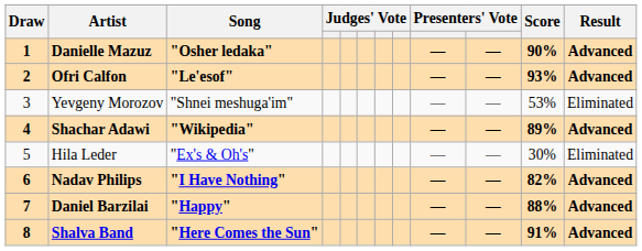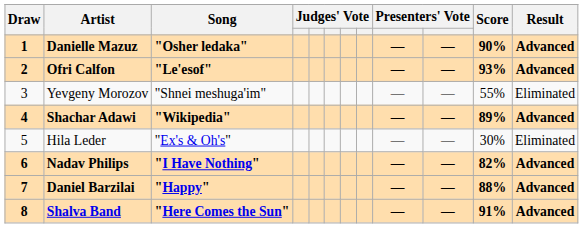 <table class="sortable wikitable" style="margin: 1em auto 1em auto; text-align:center; font-size:90%; line-height:18px;">
 <tr>
 </tr>
 <tr>
 <th rowspan="2">Draw</th>
 <th rowspan="2">Artist</th>
 <th rowspan="2">Song</th>
 <th colspan="5" class="unsortable">Judges' Vote</th>
 <th colspan="2" class="unsortable">Presenters' Vote</th>
 <th rowspan="2">Score</th>
 <th rowspan="2">Result</th>
 </tr>
 <tr>
 <th class="unsortable"></th>
 <th class="unsortable"></th>
 <th class="unsortable"></th>
 <th class="unsortable"></th>
 <th class="unsortable"></th>
 <th class="unsortable"></th>
 <th class="unsortable"></th>
 </tr>
 <tr style="font-weight:bold; background:#FFDEAD;">
 <td>1</td>
 <td align="left">Danielle Mazuz</td>
 <td align="left">"Osher ledaka"</td>
 <td></td>
 <td></td>
 <td></td>
 <td></td>
 <td></td>
 <td>—</td>
 <td>—</td>
 <td>90%</td>
 <td>Advanced</td>
 </tr>
 <tr style="font-weight:bold; background:#FFDEAD;">
 <td>2</td>
 <td align="left">Ofri Calfon</td>
 <td align="left">"Le'esof"</td>
 <td></td>
 <td></td>
 <td></td>
 <td></td>
 <td></td>
 <td>—</td>
 <td>—</td>
 <td>93%</td>
 <td>Advanced</td>
 </tr>
 <tr>
 <td>3</td>
 <td align="left">Yevgeny Morozov</td>
 <td align="left">"Shnei meshuga'im"</td>
 <td></td>
 <td></td>
 <td></td>
 <td></td>
 <td></td>
 <td>—</td>
 <td>—</td>
-<td>53%</td>
+<td>55%</td>
 <td>Eliminated</td>
 </tr>
 <tr style="font-weight:bold; background:#FFDEAD;">
 <td>4</td>
 <td align="left">Shachar Adawi</td>
 <td align="left">"Wikipedia"</td>
 <td></td>
 <td></td>
 <td></td>
 <td></td>
 <td></td>
 <td>—</td>
 <td>—</td>
 <td>89%</td>
 <td>Advanced</td>
 </tr>
 <tr>
 <td>5</td>
 <td align="left">Hila Leder</td>
 <td align="left">"<a href='#'>Ex's & Oh's</a>"</td>
 <td></td>
 <td></td>
 <td></td>
 <td></td>
 <td></td>
 <td>—</td>
 <td>—</td>
 <td>30%</td>
 <td>Eliminated</td>
 </tr>
 <tr style="font-weight:bold; background:#FFDEAD;">
 <td>6</td>
 <td align="left">Nadav Philips</td>
 <td align="left">"<a href='#'>I Have Nothing</a>"</td>
 <td></td>
 <td></td>
 <td></td>
 <td></td>
 <td></td>
 <td>—</td>
 <td>—</td>
 <td>82%</td>
 <td>Advanced</td>
 </tr>
 <tr style="font-weight:bold; background:#FFDEAD;">
 <td>7</td>
 <td align="left">Daniel Barzilai</td>
 <td align="left">"<a href='#'>Happy</a>"</td>
 <td></td>
 <td></td>
 <td></td>
 <td></td>
 <td></td>
 <td>—</td>
 <td>—</td>
 <td>88%</td>
 <td>Advanced</td>
 </tr>
 <tr style="font-weight:bold; background:#FFDEAD;">
 <td>8</td>
 <td align="left"><a href='#'>Shalva Band</a></td>
 <td align="left">"<a href='#'>Here Comes the Sun</a>"</td>
 <td></td>
 <td></td>
 <td></td>
 <td></td>
 <td></td>
 <td>—</td>
 <td>—</td>
 <td>91%</td>
 <td>Advanced</td>
 </tr>
 </table>
